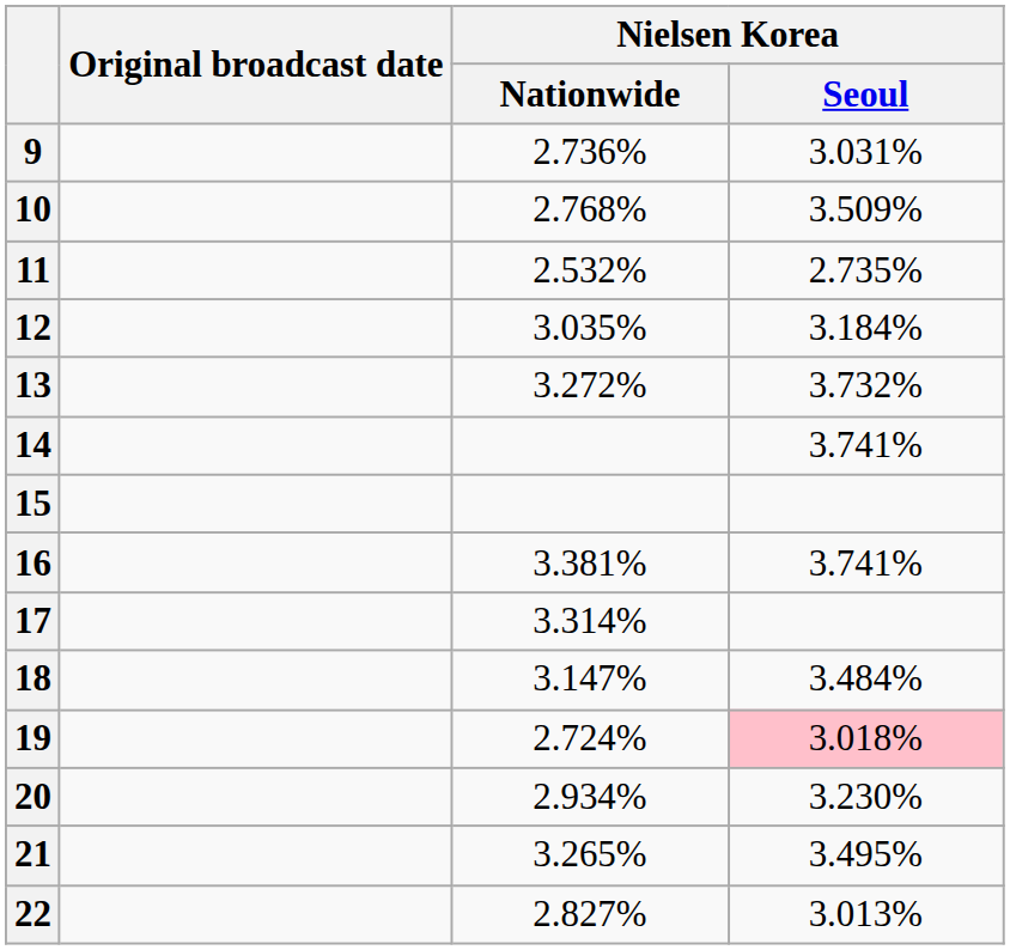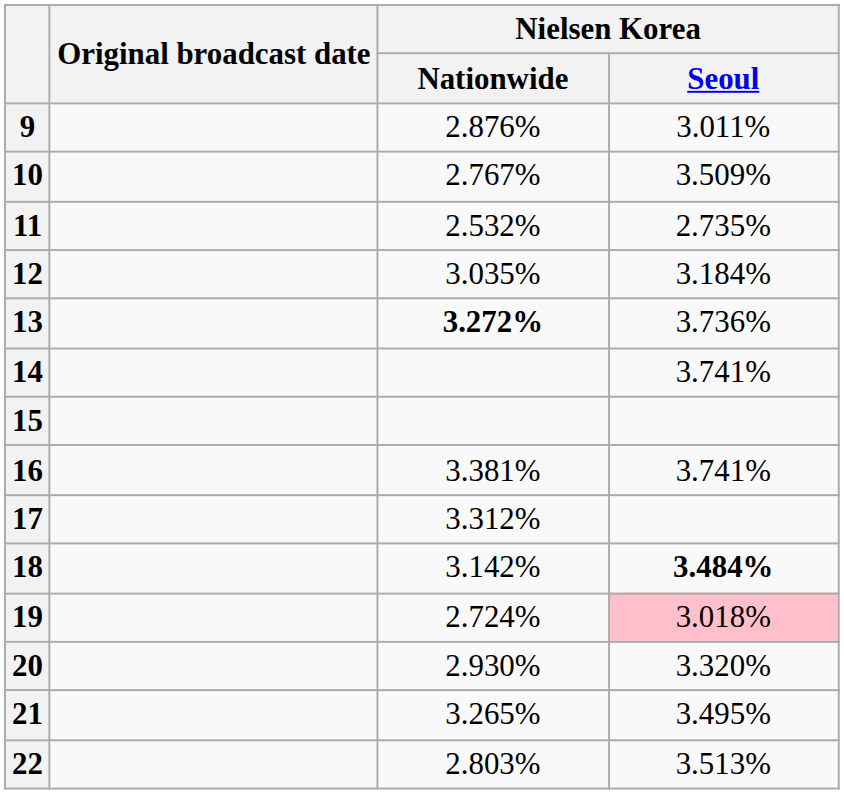 <table class="wikitable plainrowheaders sortable" style="text-align:center">
 <tr>
 <th scope="col" rowspan="2"></th>
 <th scope="col" rowspan="2">Original broadcast date</th>
 <th scope="col" colspan="2">Nielsen Korea</th>
 </tr>
 <tr>
 <th scope="col" style="width:7em">Nationwide</th>
 <th scope="col" style="width:7em"><a href='#'>Seoul</a></th>
 </tr>
 <tr>
 <th>9</th>
 <td></td>
-<td>2.736%</td>
-<td>3.031%</td>
+<td>2.876%</td>
+<td>3.011%</td>
 </tr>
 <tr>
 <th>10</th>
 <td></td>
-<td>2.768%</td>
+<td>2.767%</td>
 <td>3.509%</td>
 </tr>
 <tr>
 <th>11</th>
 <td></td>
 <td>2.532%</td>
 <td>2.735%</td>
 </tr>
 <tr>
 <th>12</th>
 <td></td>
 <td>3.035%</td>
 <td>3.184%</td>
 </tr>
 <tr>
 <th>13</th>
 <td></td>
-<td>3.272%</td>
-<td>3.732%</td>
+<td><strong>3.272%</strong></td>
+<td>3.736%</td>
 </tr>
 <tr>
 <th>14</th>
 <td></td>
 <td><strong></strong></td>
 <td>3.741%</td>
 </tr>
 <tr>
 <th>15</th>
 <td></td>
 <td><strong></strong></td>
 <td><strong></strong></td>
 </tr>
 <tr>
 <th>16</th>
 <td></td>
 <td>3.381%</td>
 <td>3.741%</td>
 </tr>
 <tr>
 <th>17</th>
 <td></td>
-<td>3.314%</td>
+<td>3.312%</td>
 <td><strong></strong></td>
 </tr>
 <tr>
 <th>18</th>
 <td></td>
-<td>3.147%</td>
-<td>3.484%</td>
+<td>3.142%</td>
+<td><strong>3.484%</strong></td>
 </tr>
 <tr>
 <th>19</th>
 <td></td>
 <td>2.724%</td>
 <td style="background: pink;">3.018%</td>
 </tr>
 <tr>
 <th>20</th>
 <td></td>
-<td>2.934%</td>
-<td>3.230%</td>
+<td>2.930%</td>
+<td>3.320%</td>
 </tr>
 <tr>
 <th>21</th>
 <td></td>
 <td>3.265%</td>
 <td>3.495%</td>
 </tr>
 <tr>
 <th>22</th>
 <td></td>
-<td>2.827%</td>
-<td>3.013%</td>
+<td>2.803%</td>
+<td>3.513%</td>
 </tr>
 </table>
